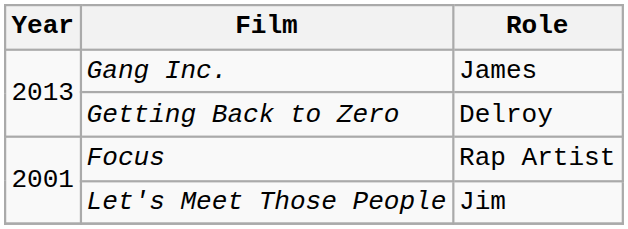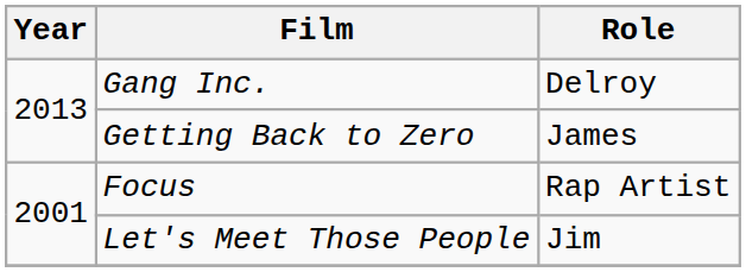 <table class="wikitable" style="font-size: 90%;">
 <tr>
 <th>Year</th>
 <th>Film</th>
 <th>Role</th>
 </tr>
 <tr>
 <td rowspan="2">2013</td>
 <td><em>Gang Inc.</em></td>
-<td>James</td>
+<td>Delroy</td>
 </tr>
 <tr>
 <td><em>Getting Back to Zero</em></td>
-<td>Delroy</td>
+<td>James</td>
 </tr>
 <tr>
 <td rowspan="2">2001</td>
 <td><em>Focus</em></td>
 <td>Rap Artist</td>
 </tr>
 <tr>
 <td><em>Let's Meet Those People</em></td>
 <td>Jim</td>
 </tr>
 <tr>
 </tr>
 </table>
